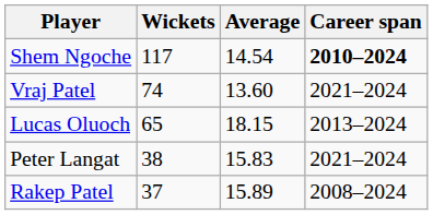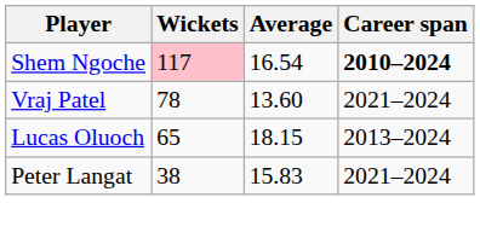 <table class="wikitable">
 <tr>
 <th>Player</th>
 <th>Wickets</th>
 <th>Average</th>
 <th>Career span</th>
 </tr>
 <tr>
 <td><a href='#'>Shem Ngoche</a></td>
-<td>117</td>
-<td>14.54</td>
+<td style="background: pink;">117</td>
+<td>16.54</td>
 <td><strong>2010–2024</strong></td>
 </tr>
 <tr>
 <td><a href='#'>Vraj Patel</a></td>
-<td>74</td>
+<td>78</td>
 <td>13.60</td>
 <td>2021–2024</td>
 </tr>
 <tr>
 <td><a href='#'>Lucas Oluoch</a></td>
 <td>65</td>
 <td>18.15</td>
 <td>2013–2024</td>
 </tr>
 <tr>
 <td>Peter Langat</td>
 <td>38</td>
 <td>15.83</td>
 <td>2021–2024</td>
 </tr>
-<tr>
-<td><a href='#'>Rakep Patel</a></td>
-<td>37</td>
-<td>15.89</td>
-<td>2008–2024</td>
-</tr>
 </table>
